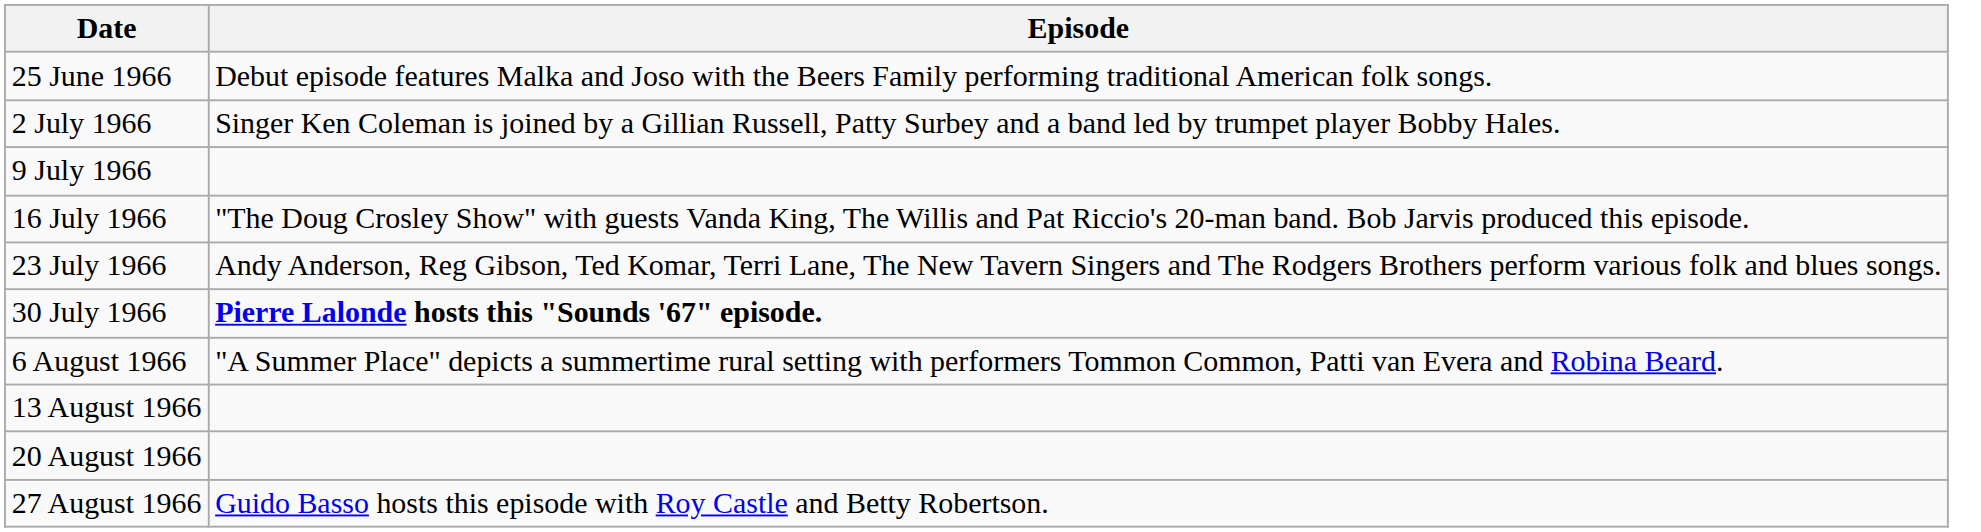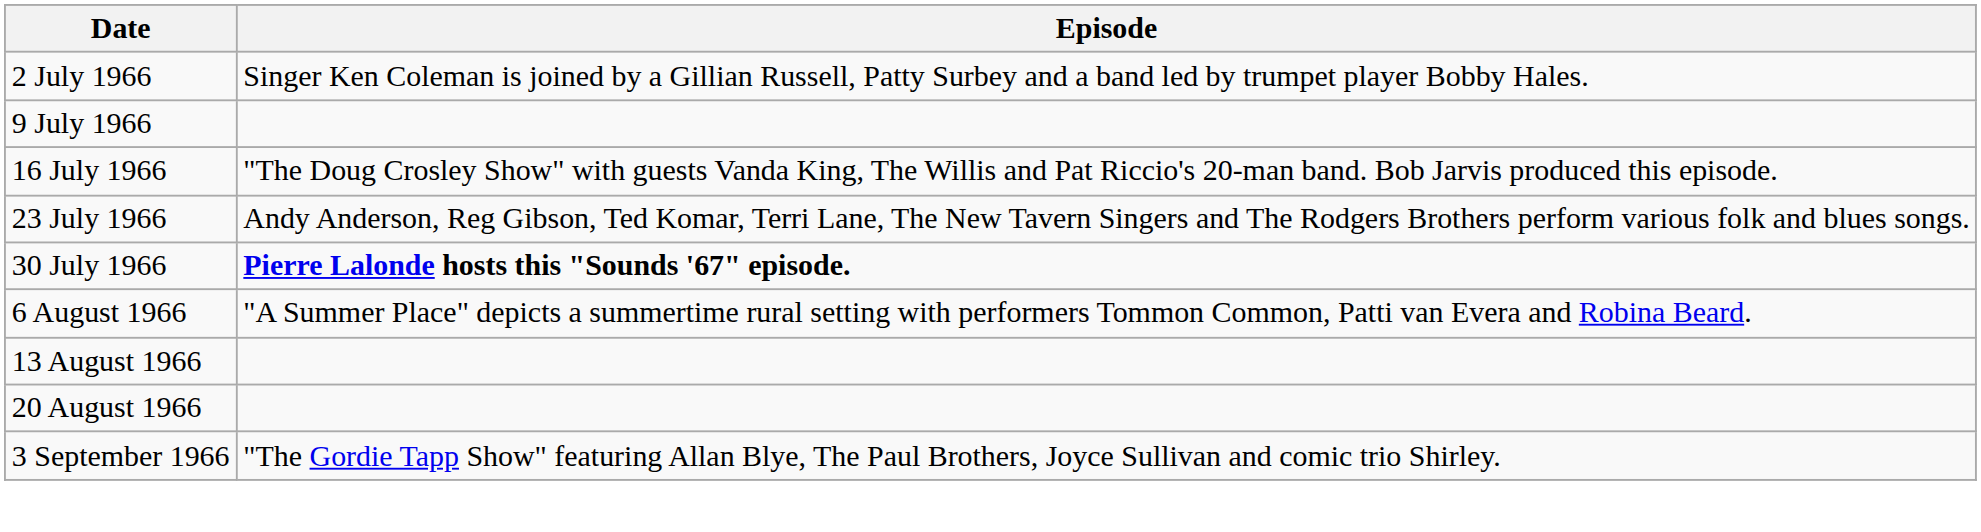 <table class="wikitable">
 <tr>
 <th>Date</th>
 <th>Episode</th>
-</tr>
-<tr>
-<td>25 June 1966</td>
-<td>Debut episode features Malka and Joso with the Beers Family performing traditional American folk songs.</td>
 </tr>
 <tr>
 <td>2 July 1966</td>
 <td>Singer Ken Coleman is joined by a Gillian Russell, Patty Surbey and a band led by trumpet player Bobby Hales.</td>
 </tr>
 <tr>
 <td>9 July 1966</td>
 <td></td>
 </tr>
 <tr>
 <td>16 July 1966</td>
 <td>"The Doug Crosley Show" with guests Vanda King, The Willis and Pat Riccio's 20-man band. Bob Jarvis produced this episode.</td>
 </tr>
 <tr>
 <td>23 July 1966</td>
 <td>Andy Anderson, Reg Gibson, Ted Komar, Terri Lane, The New Tavern Singers and The Rodgers Brothers perform various folk and blues songs.</td>
 </tr>
 <tr>
 <td>30 July 1966</td>
 <td><strong><a href='#'>Pierre Lalonde</a> hosts this "Sounds '67" episode.</strong></td>
 </tr>
 <tr>
 <td>6 August 1966</td>
 <td>"A Summer Place" depicts a summertime rural setting with performers Tommon Common, Patti van Evera and <a href='#'>Robina Beard</a>.</td>
 </tr>
 <tr>
 <td>13 August 1966</td>
 <td></td>
 </tr>
 <tr>
 <td>20 August 1966</td>
 <td></td>
 </tr>
 <tr>
-<td>27 August 1966</td>
-<td><a href='#'>Guido Basso</a> hosts this episode with <a href='#'>Roy Castle</a> and Betty Robertson.</td>
+<td>3 September 1966</td>
+<td>"The <a href='#'>Gordie Tapp</a> Show" featuring Allan Blye, The Paul Brothers, Joyce Sullivan and comic trio Shirley.</td>
 </tr>
 </table>
